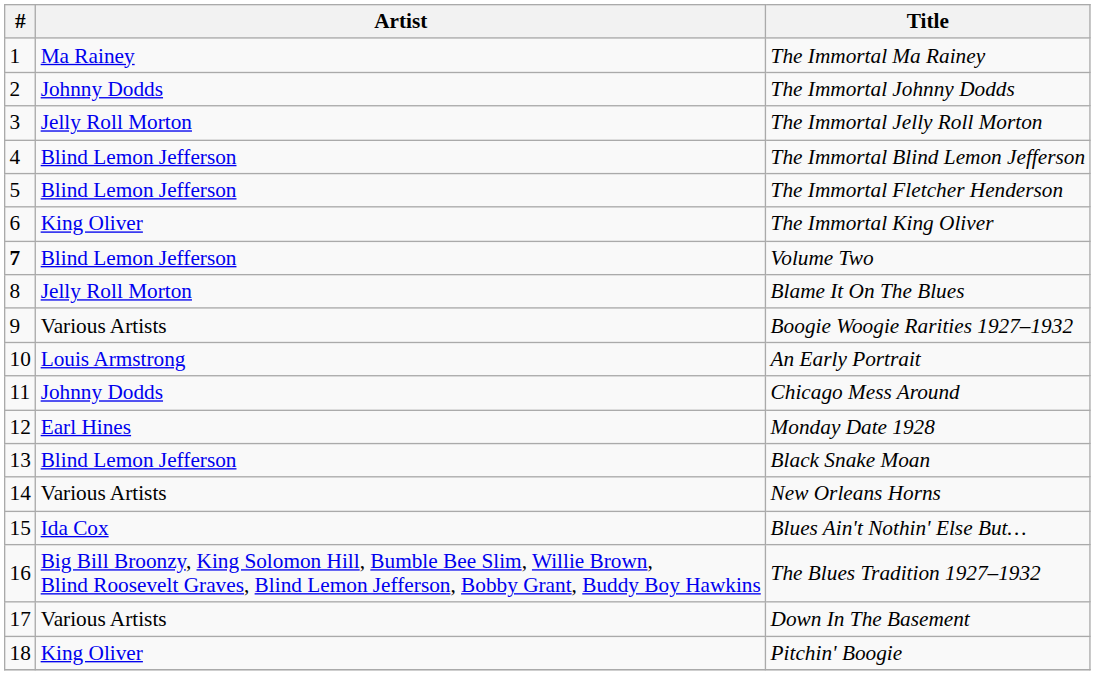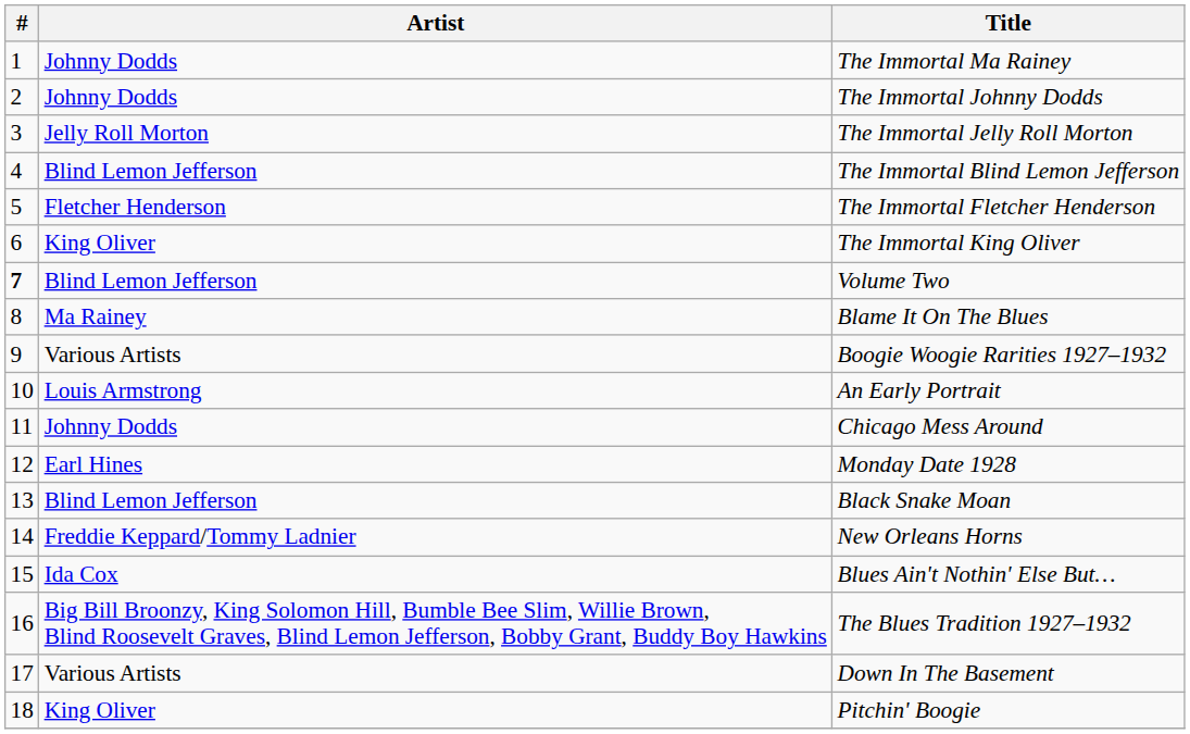 <table class="wikitable sortable">
 <tr>
 <th>#</th>
 <th>Artist</th>
 <th>Title</th>
 </tr>
 <tr>
 <td>1</td>
-<td><a href='#'>Ma Rainey</a></td>
+<td><a href='#'>Johnny Dodds</a></td>
 <td><em>The Immortal Ma Rainey</em></td>
 </tr>
 <tr>
 <td>2</td>
 <td><a href='#'>Johnny Dodds</a></td>
 <td><em>The Immortal Johnny Dodds</em></td>
 </tr>
 <tr>
 <td>3</td>
 <td><a href='#'>Jelly Roll Morton</a></td>
 <td><em>The Immortal Jelly Roll Morton</em></td>
 </tr>
 <tr>
 <td>4</td>
 <td><a href='#'>Blind Lemon Jefferson</a></td>
 <td><em>The Immortal Blind Lemon Jefferson</em></td>
 </tr>
 <tr>
 <td>5</td>
-<td><a href='#'>Blind Lemon Jefferson</a></td>
+<td><a href='#'>Fletcher Henderson</a></td>
 <td><em>The Immortal Fletcher Henderson</em></td>
 </tr>
 <tr>
 <td>6</td>
 <td><a href='#'>King Oliver</a></td>
 <td><em>The Immortal King Oliver</em></td>
 </tr>
 <tr>
 <td><strong>7</strong></td>
 <td><a href='#'>Blind Lemon Jefferson</a></td>
 <td><em>Volume Two</em></td>
 </tr>
 <tr>
 <td>8</td>
-<td><a href='#'>Jelly Roll Morton</a></td>
+<td><a href='#'>Ma Rainey</a></td>
 <td><em>Blame It On The Blues</em></td>
 </tr>
 <tr>
 <td>9</td>
 <td>Various Artists</td>
 <td><em>Boogie Woogie Rarities 1927–1932</em></td>
 </tr>
 <tr>
 <td>10</td>
 <td><a href='#'>Louis Armstrong</a></td>
 <td><em>An Early Portrait</em></td>
 </tr>
 <tr>
 <td>11</td>
 <td><a href='#'>Johnny Dodds</a></td>
 <td><em>Chicago Mess Around</em></td>
 </tr>
 <tr>
 <td>12</td>
 <td><a href='#'>Earl Hines</a></td>
 <td><em>Monday Date 1928</em></td>
 </tr>
 <tr>
 <td>13</td>
 <td><a href='#'>Blind Lemon Jefferson</a></td>
 <td><em> Black Snake Moan</em></td>
 </tr>
 <tr>
 <td>14</td>
-<td>Various Artists</td>
+<td><a href='#'>Freddie Keppard</a>/<a href='#'>Tommy Ladnier</a></td>
 <td><em>New Orleans Horns</em></td>
 </tr>
 <tr>
 <td>15</td>
 <td><a href='#'>Ida Cox</a></td>
 <td><em>Blues Ain't Nothin' Else But…</em></td>
 </tr>
 <tr>
 <td>16</td>
 <td><a href='#'>Big Bill Broonzy</a>, <a href='#'>King Solomon Hill</a>, <a href='#'>Bumble Bee Slim</a>, <a href='#'>Willie Brown</a>,<br><a href='#'>Blind Roosevelt Graves</a>, <a href='#'>Blind Lemon Jefferson</a>, <a href='#'>Bobby Grant</a>, <a href='#'>Buddy Boy Hawkins</a></td>
 <td><em> The Blues Tradition 1927–1932</em></td>
 </tr>
 <tr>
 <td>17</td>
 <td>Various Artists</td>
 <td><em> Down In The Basement</em></td>
 </tr>
 <tr>
 <td>18</td>
 <td><a href='#'>King Oliver</a></td>
 <td><em>Pitchin' Boogie</em></td>
 </tr>
 <tr>
 </tr>
 </table>
